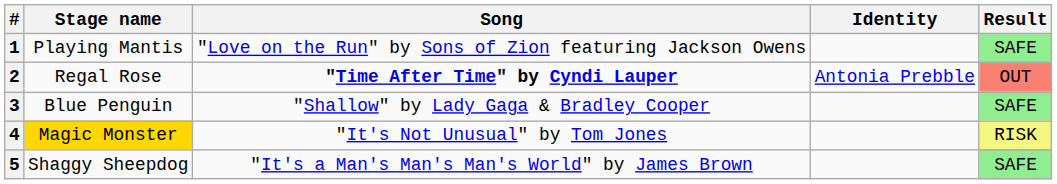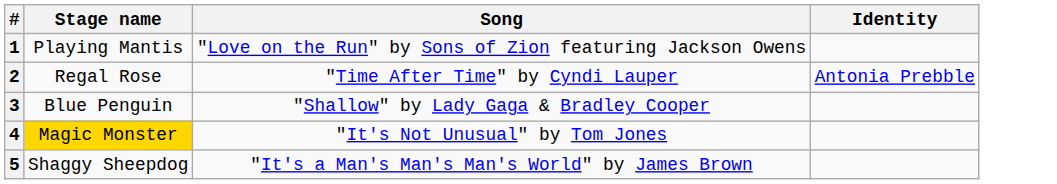 <table class="wikitable plainrowheaders" style="text-align: center;">
 <tr>
 <th>#</th>
 <th>Stage name</th>
 <th>Song</th>
 <th>Identity</th>
-<th>Result</th>
 </tr>
 <tr>
 <th>1</th>
 <td>Playing Mantis</td>
 <td>"<a href='#'>Love on the Run</a>" by <a href='#'>Sons of Zion</a> featuring Jackson Owens</td>
 <td></td>
-<td bgcolor=lightgreen>SAFE</td>
 </tr>
 <tr>
 <th>2</th>
 <td>Regal Rose</td>
-<td><strong>"<a href='#'>Time After Time</a>" by <a href='#'>Cyndi Lauper</a></strong></td>
+<td>"<a href='#'>Time After Time</a>" by <a href='#'>Cyndi Lauper</a></td>
 <td><a href='#'>Antonia Prebble</a></td>
-<td bgcolor="salmon">OUT</td>
 </tr>
 <tr>
 <th>3</th>
 <td>Blue Penguin</td>
 <td>"<a href='#'>Shallow</a>" by <a href='#'>Lady Gaga</a> & <a href='#'>Bradley Cooper</a></td>
 <td></td>
-<td bgcolor=lightgreen>SAFE</td>
 </tr>
 <tr>
 <th>4</th>
 <td style="background: gold;">Magic Monster</td>
 <td>"<a href='#'>It's Not Unusual</a>" by <a href='#'>Tom Jones</a></td>
 <td></td>
-<td bgcolor="#F3F781">RISK</td>
 </tr>
 <tr>
 <th>5</th>
 <td>Shaggy Sheepdog</td>
 <td>"<a href='#'>It's a Man's Man's Man's World</a>" by <a href='#'>James Brown</a></td>
 <td></td>
-<td bgcolor=lightgreen>SAFE</td>
 </tr>
 </table>
